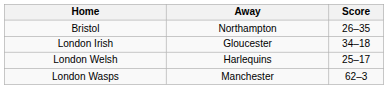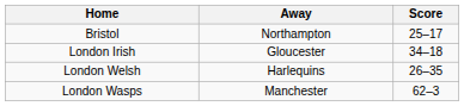 <table class="wikitable" style="text-align: center">
 <tr>
 <th width=250>Home</th>
 <th width=250>Away</th>
 <th width=80>Score</th>
 </tr>
 <tr>
 <td>Bristol</td>
 <td>Northampton</td>
-<td>26–35</td>
+<td>25–17</td>
 </tr>
 <tr>
 <td>London Irish</td>
 <td>Gloucester</td>
 <td>34–18</td>
 </tr>
 <tr>
 <td>London Welsh</td>
 <td>Harlequins</td>
-<td>25–17</td>
+<td>26–35</td>
 </tr>
 <tr>
 <td>London Wasps</td>
 <td>Manchester</td>
 <td>62–3</td>
 </tr>
 </table>
